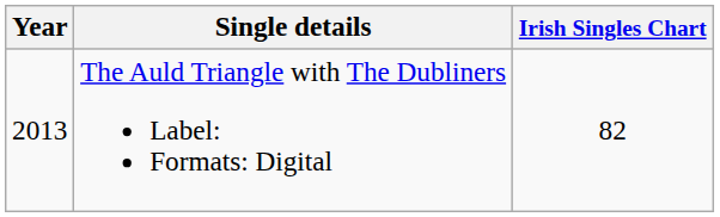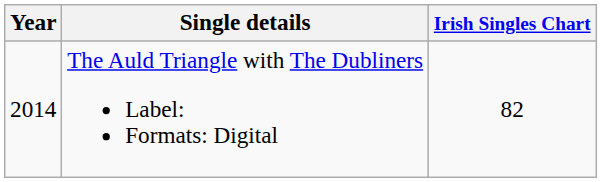 <table class="wikitable" style="text-align:center;">
 <tr>
 <th>Year</th>
 <th>Single details</th>
 <th colspan="3"><small><a href='#'>Irish Singles Chart</a></small></th>
 </tr>
 <tr>
-<td>2013</td>
+<td>2014</td>
 <td align="left"><a href='#'>The Auld Triangle</a> with <a href='#'>The Dubliners</a><br><ul><li>Label:</li><li>Formats: Digital</li></ul></td>
 <td>82</td>
 </tr>
 </table>
